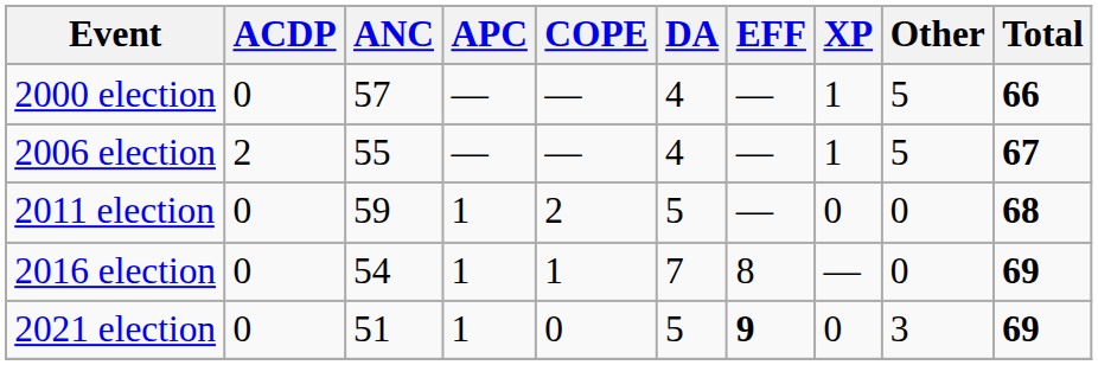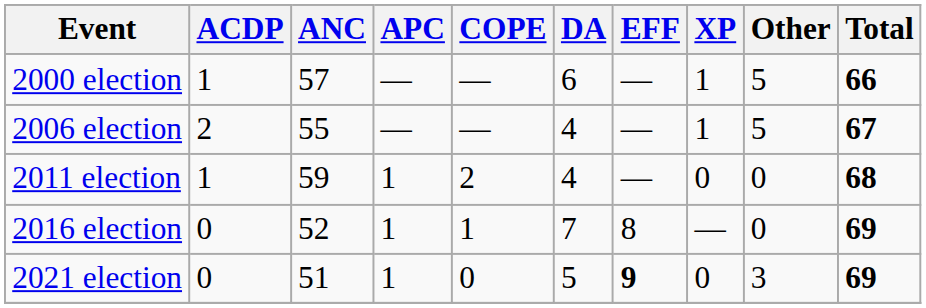 <table class="wikitable">
 <tr>
 <th>Event</th>
 <th><a href='#'>ACDP</a></th>
 <th><a href='#'>ANC</a></th>
 <th><a href='#'>APC</a></th>
 <th><a href='#'>COPE</a></th>
 <th><a href='#'>DA</a></th>
 <th><a href='#'>EFF</a></th>
 <th><a href='#'>XP</a></th>
 <th>Other</th>
 <th>Total</th>
 </tr>
 <tr>
 <td><a href='#'>2000 election</a></td>
-<td>0</td>
+<td>1</td>
 <td>57</td>
 <td>—</td>
 <td>—</td>
-<td>4</td>
+<td>6</td>
 <td>—</td>
 <td>1</td>
 <td>5</td>
 <td><strong>66</strong></td>
 </tr>
 <tr>
 <td><a href='#'>2006 election</a></td>
 <td>2</td>
 <td>55</td>
 <td>—</td>
 <td>—</td>
 <td>4</td>
 <td>—</td>
 <td>1</td>
 <td>5</td>
 <td><strong>67</strong></td>
 </tr>
 <tr>
 <td><a href='#'>2011 election</a></td>
-<td>0</td>
+<td>1</td>
 <td>59</td>
 <td>1</td>
 <td>2</td>
-<td>5</td>
+<td>4</td>
 <td>—</td>
 <td>0</td>
 <td>0</td>
 <td><strong>68</strong></td>
 </tr>
 <tr>
 <td><a href='#'>2016 election</a></td>
 <td>0</td>
-<td>54</td>
+<td>52</td>
 <td>1</td>
 <td>1</td>
 <td>7</td>
 <td>8</td>
 <td>—</td>
 <td>0</td>
 <td><strong>69</strong></td>
 </tr>
 <tr>
 <td><a href='#'>2021 election</a></td>
 <td>0</td>
 <td>51</td>
 <td>1</td>
 <td>0</td>
 <td>5</td>
 <td><strong>9</strong></td>
 <td>0</td>
 <td>3</td>
 <td><strong>69</strong></td>
 </tr>
 <tr>
 </tr>
 </table>
